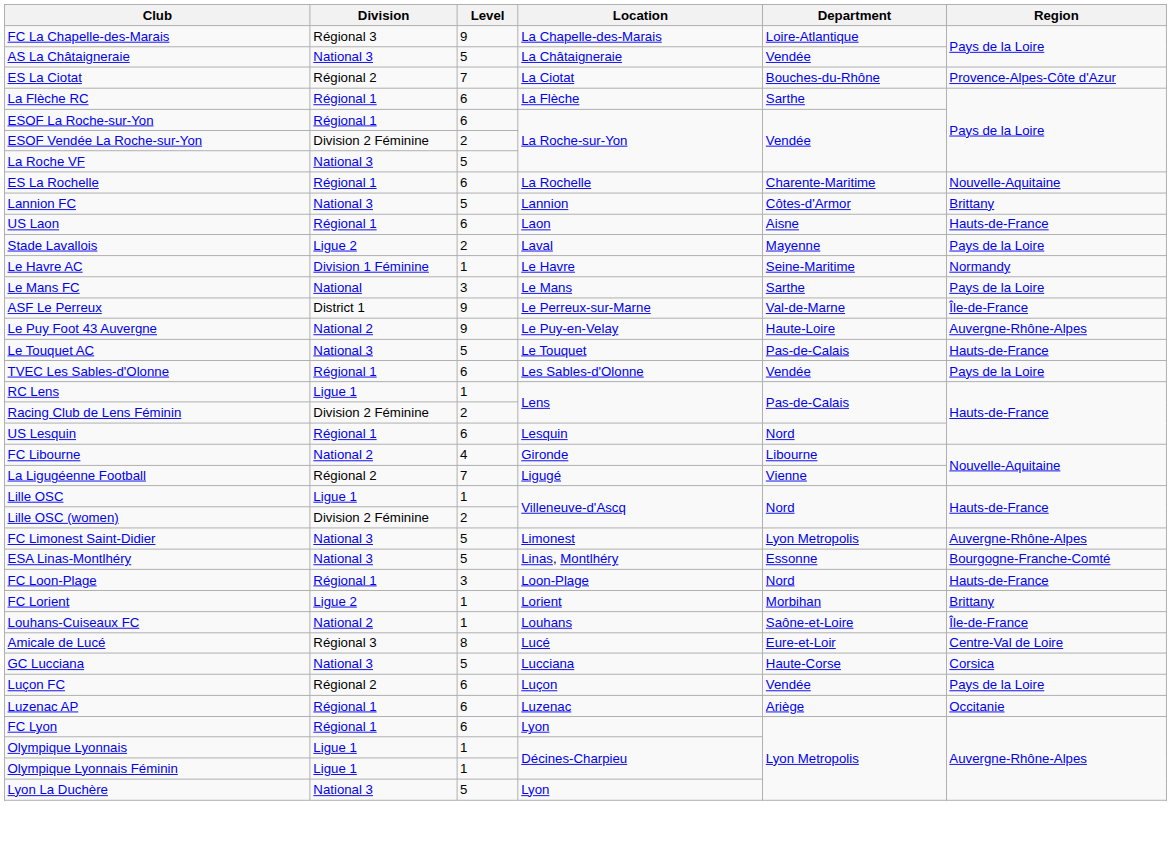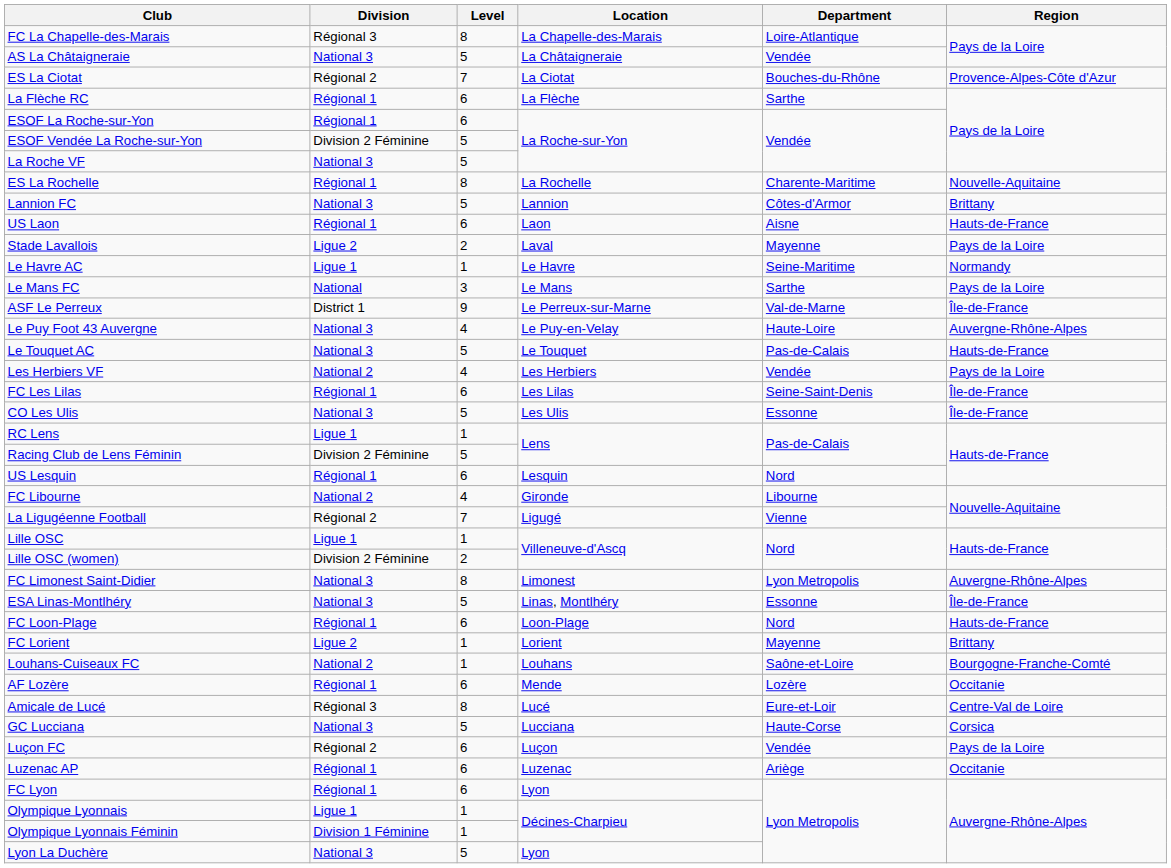 <table class="wikitable sortable" width=100% style="font-size:90%">
 <tr>
 <th width=25%>Club</th>
 <th width=12%>Division</th>
 <th width=5%>Level</th>
 <th width=20%>Location</th>
 <th width=15%>Department</th>
 <th width=18%>Region</th>
 </tr>
 <tr>
 <td><a href='#'>FC La Chapelle-des-Marais</a></td>
 <td>Régional 3</td>
-<td>9</td>
+<td>8</td>
 <td><a href='#'>La Chapelle-des-Marais</a></td>
 <td><a href='#'>Loire-Atlantique</a></td>
 <td rowspan="2"><a href='#'>Pays de la Loire</a></td>
 </tr>
 <tr>
 <td><a href='#'>AS La Châtaigneraie</a></td>
 <td><a href='#'>National 3</a></td>
 <td>5</td>
 <td><a href='#'>La Châtaigneraie</a></td>
 <td><a href='#'>Vendée</a></td>
 </tr>
 <tr>
 <td><a href='#'>ES La Ciotat</a></td>
 <td>Régional 2</td>
 <td>7</td>
 <td><a href='#'>La Ciotat</a></td>
 <td><a href='#'>Bouches-du-Rhône</a></td>
 <td><a href='#'>Provence-Alpes-Côte d'Azur</a></td>
 </tr>
 <tr>
 <td><a href='#'>La Flèche RC</a></td>
 <td><a href='#'>Régional 1</a></td>
 <td>6</td>
 <td><a href='#'>La Flèche</a></td>
 <td><a href='#'>Sarthe</a></td>
 <td rowspan="4"><a href='#'>Pays de la Loire</a></td>
 </tr>
 <tr>
 <td><a href='#'>ESOF La Roche-sur-Yon</a></td>
 <td><a href='#'>Régional 1</a></td>
 <td>6</td>
 <td rowspan="3"><a href='#'>La Roche-sur-Yon</a></td>
 <td rowspan="3"><a href='#'>Vendée</a></td>
 </tr>
 <tr>
 <td><a href='#'>ESOF Vendée La Roche-sur-Yon</a></td>
 <td>Division 2 Féminine</td>
-<td>2</td>
+<td>5</td>
 </tr>
 <tr>
 <td><a href='#'>La Roche VF</a></td>
 <td><a href='#'>National 3</a></td>
 <td>5</td>
 </tr>
 <tr>
 <td><a href='#'>ES La Rochelle</a></td>
 <td><a href='#'>Régional 1</a></td>
-<td>6</td>
+<td>8</td>
 <td><a href='#'>La Rochelle</a></td>
 <td><a href='#'>Charente-Maritime</a></td>
 <td><a href='#'>Nouvelle-Aquitaine</a></td>
 </tr>
 <tr>
 <td><a href='#'>Lannion FC</a></td>
 <td><a href='#'>National 3</a></td>
 <td>5</td>
 <td><a href='#'>Lannion</a></td>
 <td><a href='#'>Côtes-d'Armor</a></td>
 <td><a href='#'>Brittany</a></td>
 </tr>
 <tr>
 <td><a href='#'>US Laon</a></td>
 <td><a href='#'>Régional 1</a></td>
 <td>6</td>
 <td><a href='#'>Laon</a></td>
 <td><a href='#'>Aisne</a></td>
 <td><a href='#'>Hauts-de-France</a></td>
 </tr>
 <tr>
 <td><a href='#'>Stade Lavallois</a></td>
 <td><a href='#'>Ligue 2</a></td>
 <td>2</td>
 <td><a href='#'>Laval</a></td>
 <td><a href='#'>Mayenne</a></td>
 <td><a href='#'>Pays de la Loire</a></td>
 </tr>
 <tr>
 <td><a href='#'>Le Havre AC</a></td>
-<td><a href='#'>Division 1 Féminine</a></td>
+<td><a href='#'>Ligue 1</a></td>
 <td>1</td>
 <td><a href='#'>Le Havre</a></td>
 <td><a href='#'>Seine-Maritime</a></td>
 <td><a href='#'>Normandy</a></td>
 </tr>
 <tr>
 <td><a href='#'>Le Mans FC</a></td>
 <td><a href='#'>National</a></td>
 <td>3</td>
 <td><a href='#'>Le Mans</a></td>
 <td><a href='#'>Sarthe</a></td>
 <td><a href='#'>Pays de la Loire</a></td>
 </tr>
 <tr>
 <td><a href='#'>ASF Le Perreux</a></td>
 <td>District 1</td>
 <td>9</td>
 <td><a href='#'>Le Perreux-sur-Marne</a></td>
 <td><a href='#'>Val-de-Marne</a></td>
 <td><a href='#'>Île-de-France</a></td>
 </tr>
 <tr>
 <td><a href='#'>Le Puy Foot 43 Auvergne</a></td>
-<td><a href='#'>National 2</a></td>
-<td>9</td>
+<td><a href='#'>National 3</a></td>
+<td>4</td>
 <td><a href='#'>Le Puy-en-Velay</a></td>
 <td><a href='#'>Haute-Loire</a></td>
 <td><a href='#'>Auvergne-Rhône-Alpes</a></td>
 </tr>
 <tr>
 <td><a href='#'>Le Touquet AC</a></td>
 <td><a href='#'>National 3</a></td>
 <td>5</td>
 <td><a href='#'>Le Touquet</a></td>
 <td><a href='#'>Pas-de-Calais</a></td>
 <td><a href='#'>Hauts-de-France</a></td>
 </tr>
 <tr>
-<td><a href='#'>TVEC Les Sables-d'Olonne</a></td>
+<td><a href='#'>Les Herbiers VF</a></td>
+<td><a href='#'>National 2</a></td>
+<td>4</td>
+<td><a href='#'>Les Herbiers</a></td>
+<td><a href='#'>Vendée</a></td>
+<td><a href='#'>Pays de la Loire</a></td>
+</tr>
+<tr>
+<td><a href='#'>FC Les Lilas</a></td>
 <td><a href='#'>Régional 1</a></td>
 <td>6</td>
-<td><a href='#'>Les Sables-d'Olonne</a></td>
-<td><a href='#'>Vendée</a></td>
-<td><a href='#'>Pays de la Loire</a></td>
+<td><a href='#'>Les Lilas</a></td>
+<td><a href='#'>Seine-Saint-Denis</a></td>
+<td><a href='#'>Île-de-France</a></td>
+</tr>
+<tr>
+<td><a href='#'>CO Les Ulis</a></td>
+<td><a href='#'>National 3</a></td>
+<td>5</td>
+<td><a href='#'>Les Ulis</a></td>
+<td><a href='#'>Essonne</a></td>
+<td><a href='#'>Île-de-France</a></td>
 </tr>
 <tr>
 <td><a href='#'>RC Lens</a></td>
 <td><a href='#'>Ligue 1</a></td>
 <td>1</td>
 <td rowspan="2"><a href='#'>Lens</a></td>
 <td rowspan="2"><a href='#'>Pas-de-Calais</a></td>
 <td rowspan="3"><a href='#'>Hauts-de-France</a></td>
 </tr>
 <tr>
 <td><a href='#'>Racing Club de Lens Féminin</a></td>
 <td>Division 2 Féminine</td>
-<td>2</td>
+<td>5</td>
 </tr>
 <tr>
 <td><a href='#'>US Lesquin</a></td>
 <td><a href='#'>Régional 1</a></td>
 <td>6</td>
 <td><a href='#'>Lesquin</a></td>
 <td><a href='#'>Nord</a></td>
 </tr>
 <tr>
 <td><a href='#'>FC Libourne</a></td>
 <td><a href='#'>National 2</a></td>
 <td>4</td>
 <td><a href='#'>Gironde</a></td>
 <td><a href='#'>Libourne</a></td>
 <td rowspan="2"><a href='#'>Nouvelle-Aquitaine</a></td>
 </tr>
 <tr>
 <td><a href='#'>La Ligugéenne Football</a></td>
 <td>Régional 2</td>
 <td>7</td>
 <td><a href='#'>Ligugé</a></td>
 <td><a href='#'>Vienne</a></td>
 </tr>
 <tr>
 <td><a href='#'>Lille OSC</a></td>
 <td><a href='#'>Ligue 1</a></td>
 <td>1</td>
 <td rowspan="2"><a href='#'>Villeneuve-d'Ascq</a></td>
 <td rowspan="2"><a href='#'>Nord</a></td>
 <td rowspan="2"><a href='#'>Hauts-de-France</a></td>
 </tr>
 <tr>
 <td><a href='#'>Lille OSC (women)</a></td>
 <td>Division 2 Féminine</td>
 <td>2</td>
 </tr>
 <tr>
 <td><a href='#'>FC Limonest Saint-Didier</a></td>
 <td><a href='#'>National 3</a></td>
-<td>5</td>
+<td>8</td>
 <td><a href='#'>Limonest</a></td>
 <td><a href='#'>Lyon Metropolis</a></td>
 <td><a href='#'>Auvergne-Rhône-Alpes</a></td>
 </tr>
 <tr>
 <td><a href='#'>ESA Linas-Montlhéry</a></td>
 <td><a href='#'>National 3</a></td>
 <td>5</td>
 <td><a href='#'>Linas</a>, <a href='#'>Montlhéry</a></td>
 <td><a href='#'>Essonne</a></td>
-<td><a href='#'>Bourgogne-Franche-Comté</a></td>
+<td><a href='#'>Île-de-France</a></td>
 </tr>
 <tr>
 <td><a href='#'>FC Loon-Plage</a></td>
 <td><a href='#'>Régional 1</a></td>
-<td>3</td>
+<td>6</td>
 <td><a href='#'>Loon-Plage</a></td>
 <td><a href='#'>Nord</a></td>
 <td><a href='#'>Hauts-de-France</a></td>
 </tr>
 <tr>
 <td><a href='#'>FC Lorient</a></td>
 <td><a href='#'>Ligue 2</a></td>
 <td>1</td>
 <td><a href='#'>Lorient</a></td>
-<td><a href='#'>Morbihan</a></td>
+<td><a href='#'>Mayenne</a></td>
 <td><a href='#'>Brittany</a></td>
 </tr>
 <tr>
 <td><a href='#'>Louhans-Cuiseaux FC</a></td>
 <td><a href='#'>National 2</a></td>
 <td>1</td>
 <td><a href='#'>Louhans</a></td>
 <td><a href='#'>Saône-et-Loire</a></td>
-<td><a href='#'>Île-de-France</a></td>
+<td><a href='#'>Bourgogne-Franche-Comté</a></td>
+</tr>
+<tr>
+<td><a href='#'>AF Lozère</a></td>
+<td><a href='#'>Régional 1</a></td>
+<td>6</td>
+<td><a href='#'>Mende</a></td>
+<td><a href='#'>Lozère</a></td>
+<td><a href='#'>Occitanie</a></td>
 </tr>
 <tr>
 <td><a href='#'>Amicale de Lucé</a></td>
 <td>Régional 3</td>
 <td>8</td>
 <td><a href='#'>Lucé</a></td>
 <td><a href='#'>Eure-et-Loir</a></td>
 <td><a href='#'>Centre-Val de Loire</a></td>
 </tr>
 <tr>
 <td><a href='#'>GC Lucciana</a></td>
 <td><a href='#'>National 3</a></td>
 <td>5</td>
 <td><a href='#'>Lucciana</a></td>
 <td><a href='#'>Haute-Corse</a></td>
 <td><a href='#'>Corsica</a></td>
 </tr>
 <tr>
 <td><a href='#'>Luçon FC</a></td>
 <td>Régional 2</td>
 <td>6</td>
 <td><a href='#'>Luçon</a></td>
 <td><a href='#'>Vendée</a></td>
 <td><a href='#'>Pays de la Loire</a></td>
 </tr>
 <tr>
 <td><a href='#'>Luzenac AP</a></td>
 <td><a href='#'>Régional 1</a></td>
 <td>6</td>
 <td><a href='#'>Luzenac</a></td>
 <td><a href='#'>Ariège</a></td>
 <td><a href='#'>Occitanie</a></td>
 </tr>
 <tr>
 <td><a href='#'>FC Lyon</a></td>
 <td><a href='#'>Régional 1</a></td>
 <td>6</td>
 <td><a href='#'>Lyon</a></td>
 <td rowspan="4"><a href='#'>Lyon Metropolis</a></td>
 <td rowspan="4"><a href='#'>Auvergne-Rhône-Alpes</a></td>
 </tr>
 <tr>
 <td><a href='#'>Olympique Lyonnais</a></td>
 <td><a href='#'>Ligue 1</a></td>
 <td>1</td>
 <td rowspan="2"><a href='#'>Décines-Charpieu</a></td>
 </tr>
 <tr>
 <td><a href='#'>Olympique Lyonnais Féminin</a></td>
-<td><a href='#'>Ligue 1</a></td>
+<td><a href='#'>Division 1 Féminine</a></td>
 <td>1</td>
 </tr>
 <tr>
 <td><a href='#'>Lyon La Duchère</a></td>
 <td><a href='#'>National 3</a></td>
 <td>5</td>
 <td><a href='#'>Lyon</a></td>
 </tr>
 </table>
